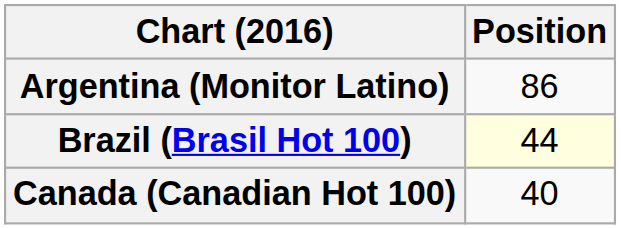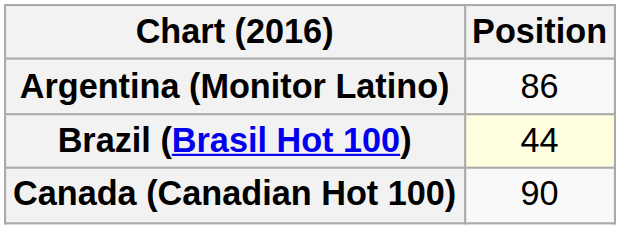 <table class="wikitable sortable plainrowheaders" style="text-align:center">
 <tr>
 <th scope="col">Chart (2016)</th>
 <th scope="col">Position</th>
 </tr>
 <tr>
 <th scope="row">Argentina (Monitor Latino)</th>
 <td>86</td>
 </tr>
 <tr>
 <th scope="row">Brazil (<a href='#'>Brasil Hot 100</a>)</th>
 <td style="background: lightyellow;">44</td>
 </tr>
 <tr>
 <th scope="row">Canada (Canadian Hot 100)</th>
-<td>40</td>
+<td>90</td>
 </tr>
 </table>
